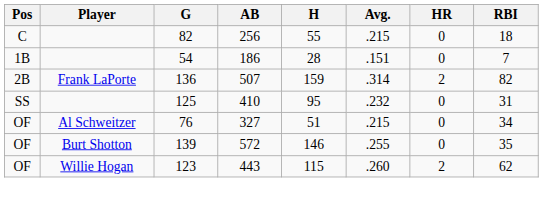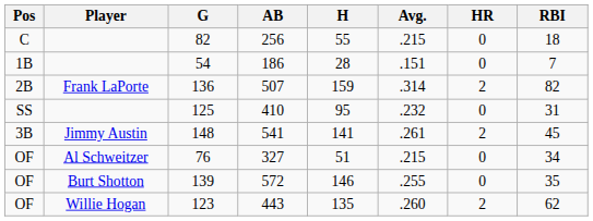 <table class="wikitable sortable">
 <tr>
 <th bgcolor="#DDDDFF" width="5%">Pos</th>
 <th bgcolor="#DDDDFF" width="16%">Player</th>
 <th bgcolor="#DDDDFF" width="9%">G</th>
 <th bgcolor="#DDDDFF" width="9%">AB</th>
 <th bgcolor="#DDDDFF" width="9%">H</th>
 <th bgcolor="#DDDDFF" width="9%">Avg.</th>
 <th bgcolor="#DDDDFF" width="9%">HR</th>
 <th bgcolor="#DDDDFF" width="9%">RBI</th>
 </tr>
 <tr align="center">
 <td>C</td>
 <td></td>
 <td>82</td>
 <td>256</td>
 <td>55</td>
 <td>.215</td>
 <td>0</td>
 <td>18</td>
 </tr>
 <tr align="center">
 <td>1B</td>
 <td></td>
 <td>54</td>
 <td>186</td>
 <td>28</td>
 <td>.151</td>
 <td>0</td>
 <td>7</td>
 </tr>
 <tr align="center">
 <td>2B</td>
 <td><a href='#'>Frank LaPorte</a></td>
 <td>136</td>
 <td>507</td>
 <td>159</td>
 <td>.314</td>
 <td>2</td>
 <td>82</td>
 </tr>
 <tr align=center>
 <td>SS</td>
 <td></td>
 <td>125</td>
 <td>410</td>
 <td>95</td>
 <td>.232</td>
 <td>0</td>
 <td>31</td>
 </tr>
+<tr align="center">
+<td>3B</td>
+<td><a href='#'>Jimmy Austin</a></td>
+<td>148</td>
+<td>541</td>
+<td>141</td>
+<td>.261</td>
+<td>2</td>
+<td>45</td>
+</tr>
 <tr align=center>
 <td>OF</td>
 <td><a href='#'>Al Schweitzer</a></td>
 <td>76</td>
 <td>327</td>
 <td>51</td>
 <td>.215</td>
 <td>0</td>
 <td>34</td>
 </tr>
 <tr align=center>
 <td>OF</td>
 <td><a href='#'>Burt Shotton</a></td>
 <td>139</td>
 <td>572</td>
 <td>146</td>
 <td>.255</td>
 <td>0</td>
 <td>35</td>
 </tr>
 <tr align=center>
 <td>OF</td>
 <td><a href='#'>Willie Hogan</a></td>
 <td>123</td>
 <td>443</td>
-<td>115</td>
+<td>135</td>
 <td>.260</td>
 <td>2</td>
 <td>62</td>
 </tr>
 </table>
